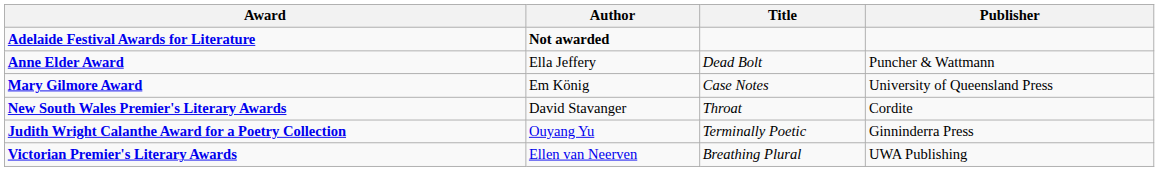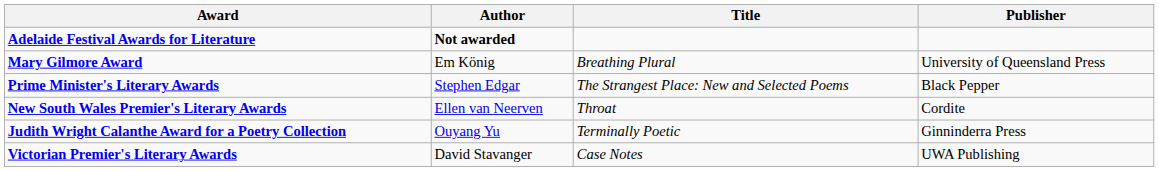 <table class="wikitable" width=100%>
 <tr>
 <th>Award</th>
 <th>Author</th>
 <th>Title</th>
 <th>Publisher</th>
 </tr>
 <tr>
 <td><strong><a href='#'>Adelaide Festival Awards for Literature</a></strong></td>
 <td><strong>Not awarded</strong></td>
 <td></td>
 <td></td>
 </tr>
 <tr>
-<td><strong><a href='#'>Anne Elder Award</a></strong></td>
-<td>Ella Jeffery</td>
-<td><em>Dead Bolt</em></td>
-<td>Puncher & Wattmann</td>
-</tr>
-<tr>
 <td><strong><a href='#'>Mary Gilmore Award</a></strong></td>
 <td>Em König</td>
-<td><em>Case Notes</em></td>
+<td><em>Breathing Plural</em></td>
 <td>University of Queensland Press</td>
 </tr>
 <tr>
+<td><strong><a href='#'>Prime Minister's Literary Awards</a></strong></td>
+<td><a href='#'>Stephen Edgar</a></td>
+<td><em>The Strangest Place: New and Selected Poems</em></td>
+<td>Black Pepper</td>
+</tr>
+<tr>
 <td><strong><a href='#'>New South Wales Premier's Literary Awards</a></strong></td>
-<td>David Stavanger</td>
+<td><a href='#'>Ellen van Neerven</a></td>
 <td><em>Throat</em></td>
 <td>Cordite</td>
 </tr>
 <tr>
 <td><strong><a href='#'>Judith Wright Calanthe Award for a Poetry Collection</a></strong></td>
 <td><a href='#'>Ouyang Yu</a></td>
 <td><em>Terminally Poetic</em></td>
 <td>Ginninderra Press</td>
 </tr>
 <tr>
 <td><strong><a href='#'>Victorian Premier's Literary Awards</a></strong></td>
-<td><a href='#'>Ellen van Neerven</a></td>
-<td><em>Breathing Plural</em></td>
+<td>David Stavanger</td>
+<td><em>Case Notes</em></td>
 <td>UWA Publishing</td>
 </tr>
 </table>
